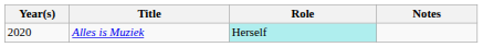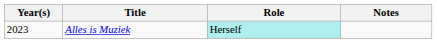 <table class="wikitable plainrowheaders sortable" style="margin-right: 0;">
 <tr>
 <th scope="col" style="width:5em;">Year(s)</th>
 <th scope="col" style="width:13em;">Title</th>
 <th scope="col" style="width:12em;">Role</th>
 <th scope="col" style="width:8em;">Notes</th>
 </tr>
 <tr>
-<td>2020</td>
+<td>2023</td>
 <td><em><a href='#'>Alles is Muziek</a></em></td>
 <td style="background: paleturquoise;">Herself</td>
 <td></td>
 </tr>
 </table>
